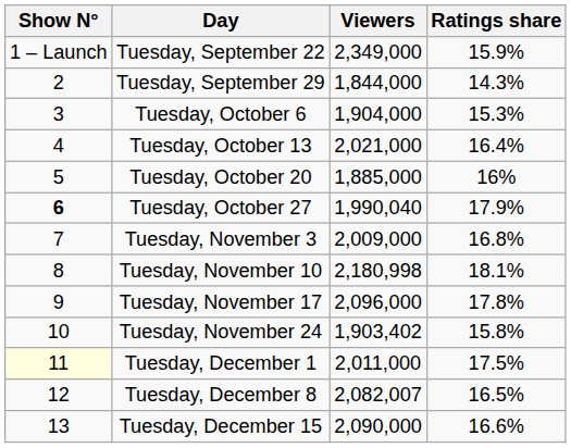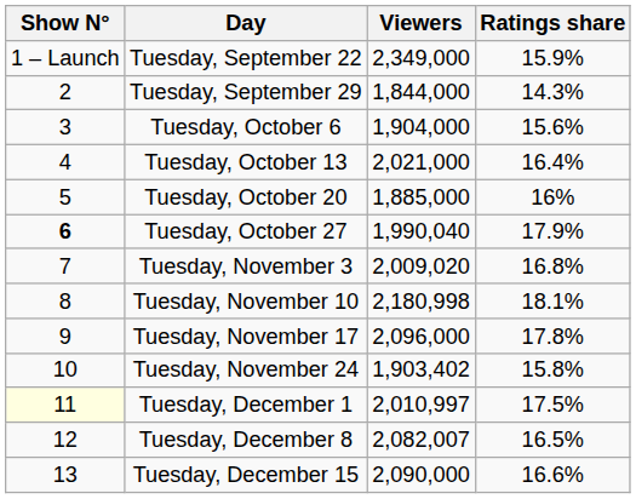 <table class="wikitable sortable centre" style="text-align:center;font-size:90%;">
 <tr>
 <th>Show N°</th>
 <th>Day</th>
 <th>Viewers</th>
 <th>Ratings share</th>
 </tr>
 <tr>
 <td>1 – Launch</td>
 <td>Tuesday, September 22</td>
 <td>2,349,000</td>
 <td>15.9%</td>
 </tr>
 <tr>
 <td>2</td>
 <td>Tuesday, September 29</td>
 <td>1,844,000</td>
 <td>14.3%</td>
 </tr>
 <tr>
 <td>3</td>
 <td>Tuesday, October 6</td>
 <td>1,904,000</td>
-<td>15.3%</td>
+<td>15.6%</td>
 </tr>
 <tr>
 <td>4</td>
 <td>Tuesday, October 13</td>
 <td>2,021,000</td>
 <td>16.4%</td>
 </tr>
 <tr>
 <td>5</td>
 <td>Tuesday, October 20</td>
 <td>1,885,000</td>
 <td>16%</td>
 </tr>
 <tr>
 <td><strong>6</strong></td>
 <td>Tuesday, October 27</td>
 <td>1,990,040</td>
 <td>17.9%</td>
 </tr>
 <tr>
 <td>7</td>
 <td>Tuesday, November 3</td>
-<td>2,009,000</td>
+<td>2,009,020</td>
 <td>16.8%</td>
 </tr>
 <tr>
 <td>8</td>
 <td>Tuesday, November 10</td>
 <td>2,180,998</td>
 <td>18.1%</td>
 </tr>
 <tr>
 <td>9</td>
 <td>Tuesday, November 17</td>
 <td>2,096,000</td>
 <td>17.8%</td>
 </tr>
 <tr>
 <td>10</td>
 <td>Tuesday, November 24</td>
 <td>1,903,402</td>
 <td>15.8%</td>
 </tr>
 <tr>
 <td style="background: lightyellow;">11</td>
 <td>Tuesday, December 1</td>
-<td>2,011,000</td>
+<td>2,010,997</td>
 <td>17.5%</td>
 </tr>
 <tr>
 <td>12</td>
 <td>Tuesday, December 8</td>
 <td>2,082,007</td>
 <td>16.5%</td>
 </tr>
 <tr>
 <td>13</td>
 <td>Tuesday, December 15</td>
 <td>2,090,000</td>
 <td>16.6%</td>
 </tr>
 </table>
